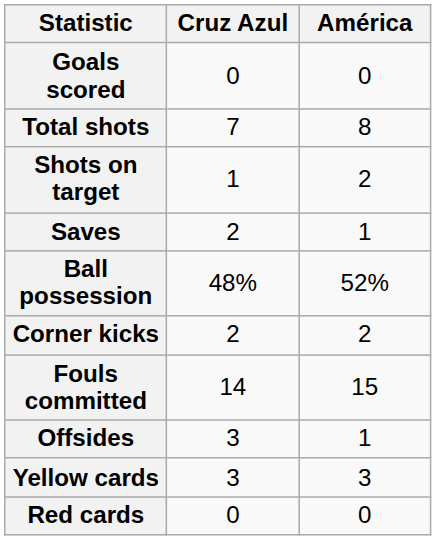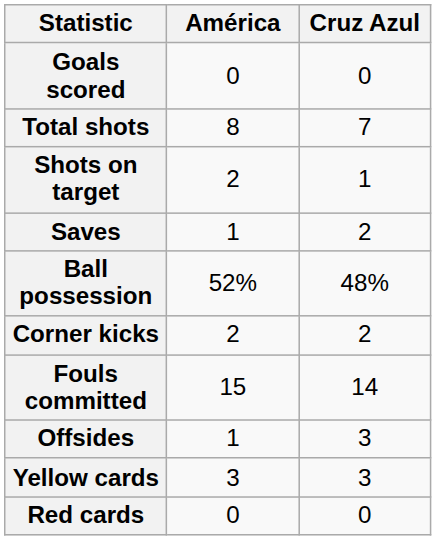 <table class="wikitable plainrowheaders" style="text-align:center">
 <tr>
 <th scope="col" style="width:100px">Statistic</th>
+<th scope="col" style="width:80px">América</th>
 <th scope="col" style="width:80px">Cruz Azul</th>
-<th scope="col" style="width:80px">América</th>
 </tr>
 <tr>
 <th scope=row>Goals scored</th>
 <td>0</td>
 <td>0</td>
 </tr>
 <tr>
 <th scope=row>Total shots</th>
+<td>8</td>
 <td>7</td>
-<td>8</td>
 </tr>
 <tr>
 <th scope=row>Shots on target</th>
+<td>2</td>
+<td>1</td>
+</tr>
+<tr>
+<th scope=row>Saves</th>
 <td>1</td>
 <td>2</td>
 </tr>
 <tr>
-<th scope=row>Saves</th>
-<td>2</td>
-<td>1</td>
-</tr>
-<tr>
 <th scope=row>Ball possession</th>
+<td>52%</td>
 <td>48%</td>
-<td>52%</td>
 </tr>
 <tr>
 <th scope=row>Corner kicks</th>
 <td>2</td>
 <td>2</td>
 </tr>
 <tr>
 <th scope=row>Fouls committed</th>
+<td>15</td>
 <td>14</td>
-<td>15</td>
 </tr>
 <tr>
 <th scope=row>Offsides</th>
+<td>1</td>
 <td>3</td>
-<td>1</td>
 </tr>
 <tr>
 <th scope=row>Yellow cards</th>
 <td>3</td>
 <td>3</td>
 </tr>
 <tr>
 <th scope=row>Red cards</th>
 <td>0</td>
 <td>0</td>
 </tr>
 </table>
